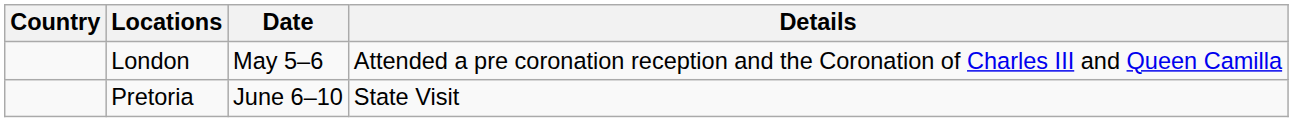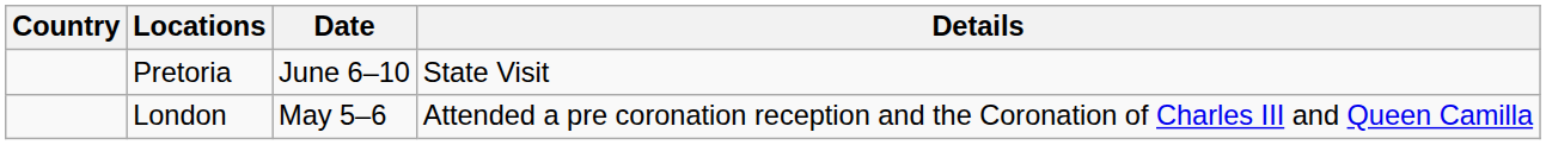 <table class="wikitable">
 <tr>
 <th>Country</th>
 <th>Locations</th>
 <th>Date</th>
 <th>Details</th>
 </tr>
 <tr>
 <td></td>
+<td>Pretoria</td>
+<td>June 6–10</td>
+<td>State Visit</td>
+</tr>
+<tr>
+<td></td>
 <td>London</td>
 <td>May 5–6</td>
 <td>Attended a pre coronation reception and the Coronation of <a href='#'>Charles III</a> and <a href='#'>Queen Camilla</a></td>
 </tr>
-<tr>
-<td></td>
-<td>Pretoria</td>
-<td>June 6–10</td>
-<td>State Visit</td>
-</tr>
 </table>
